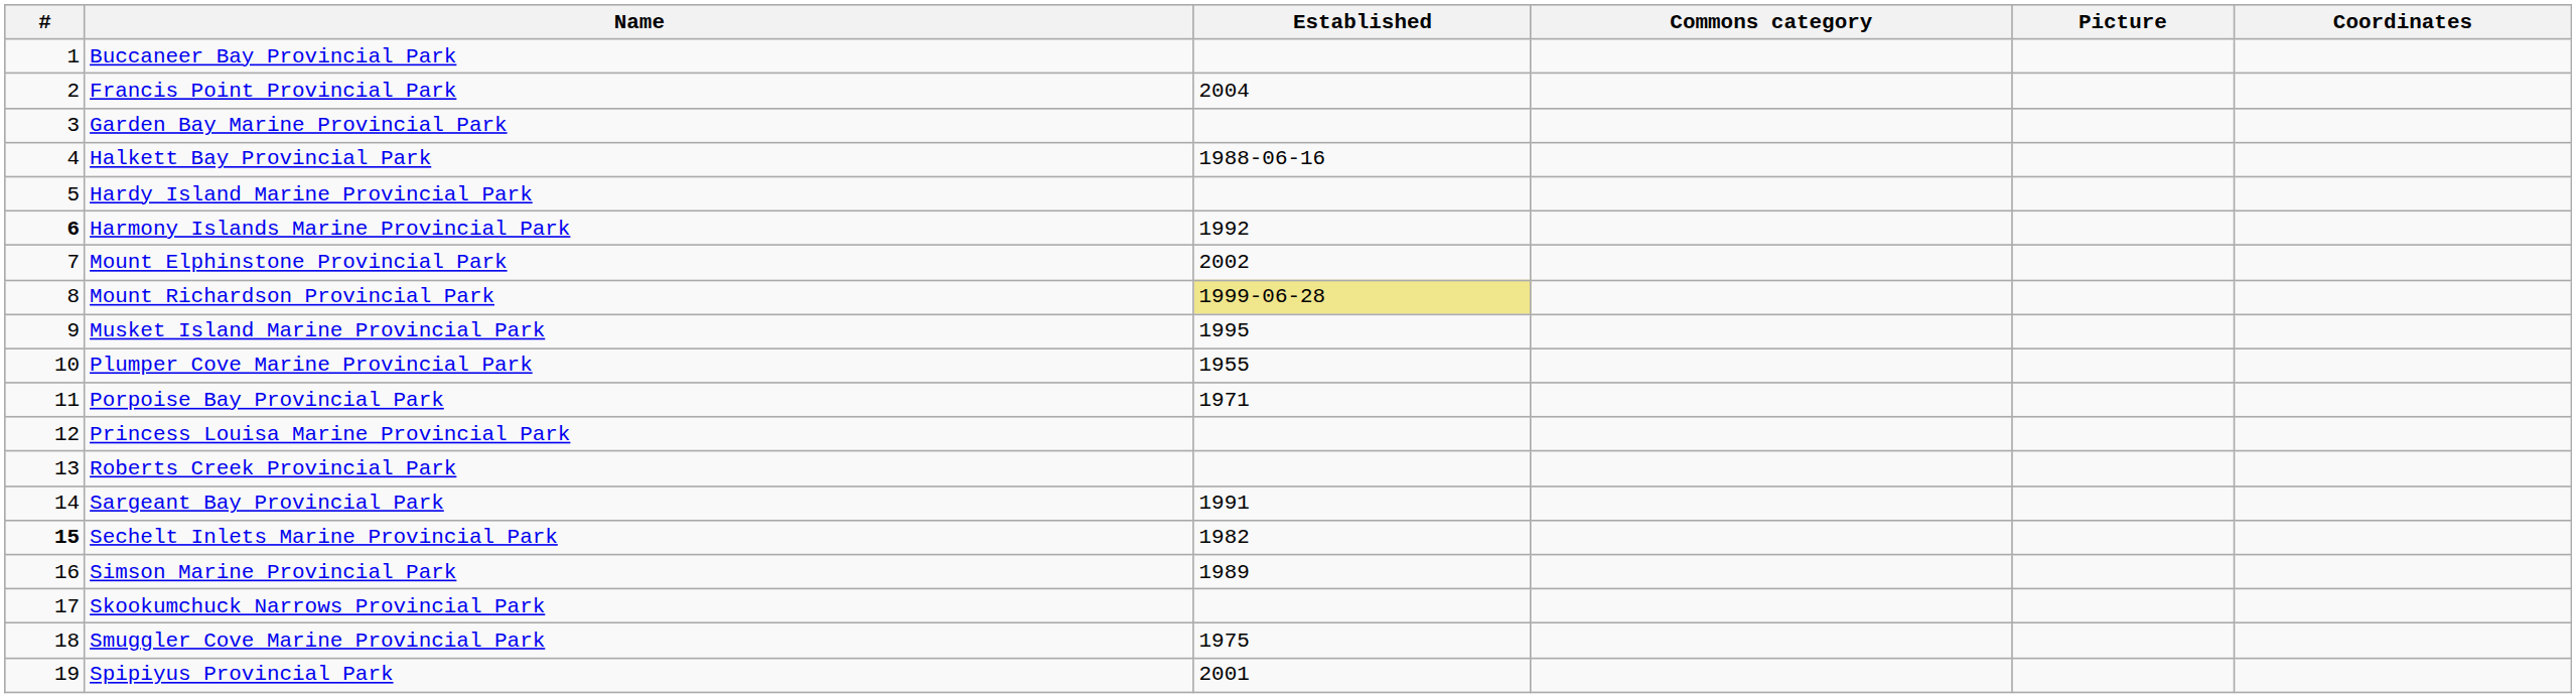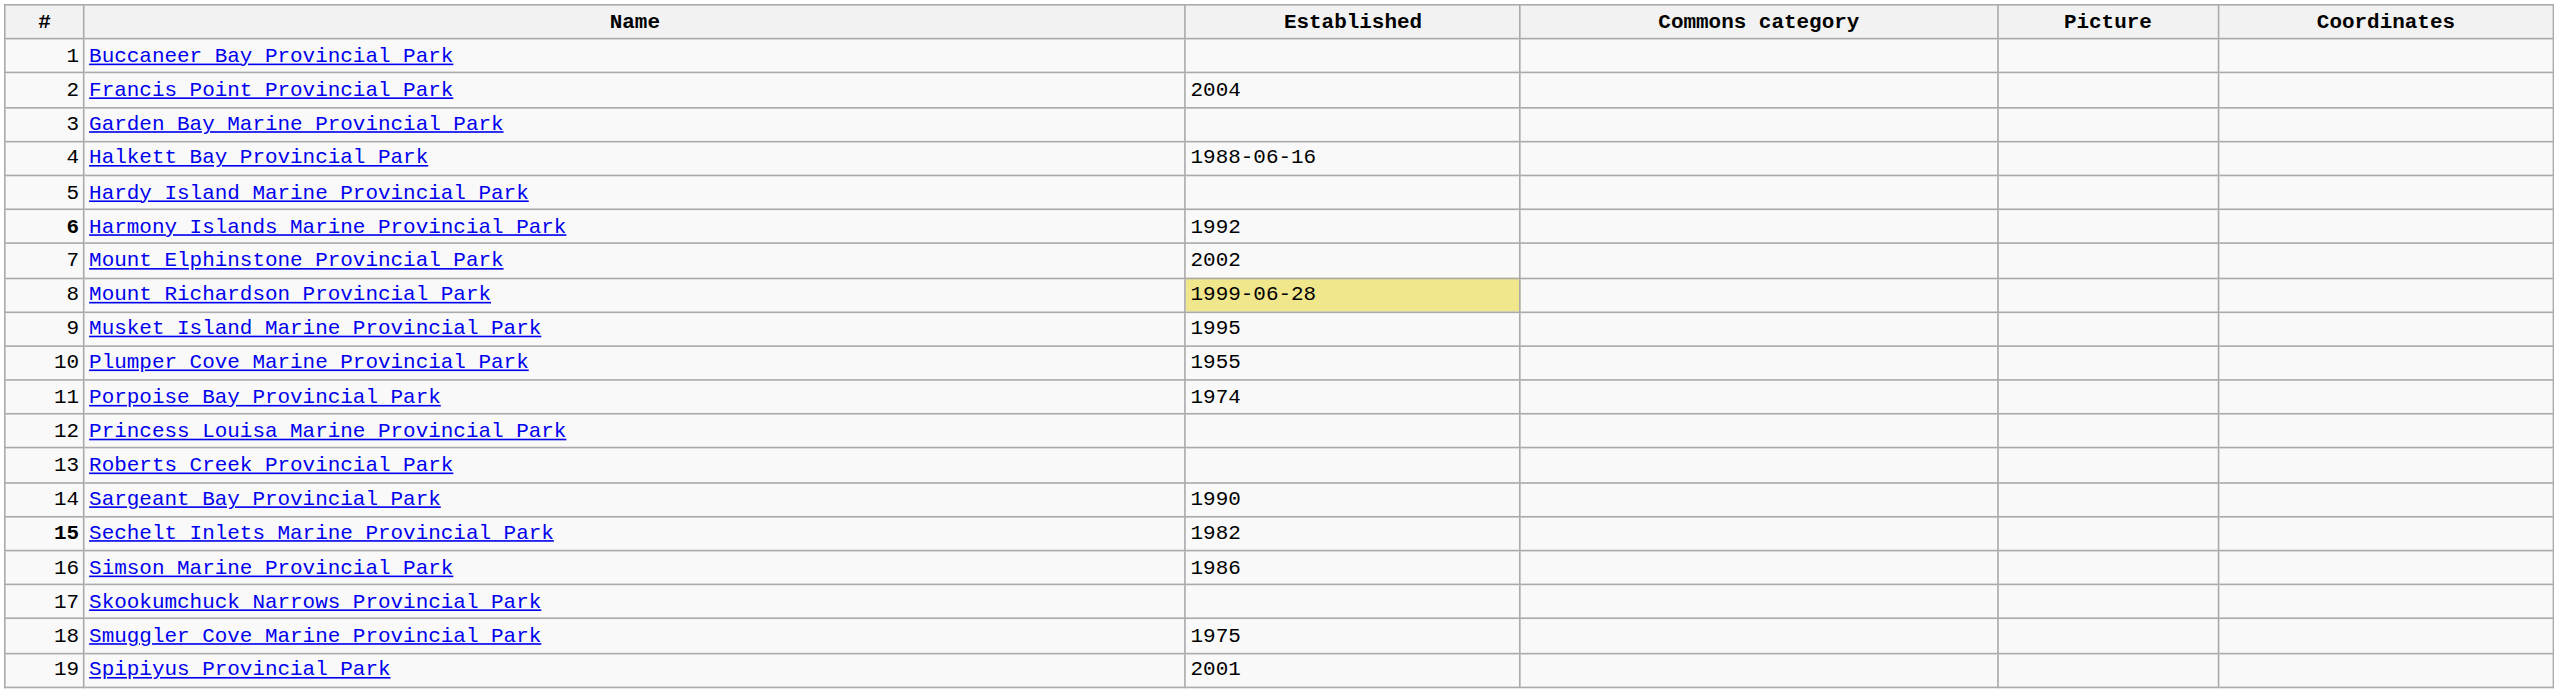 <table class='wikitable sortable' style="width:100%">
 <tr>
 <th>#</th>
 <th>Name</th>
 <th>Established</th>
 <th>Commons category</th>
 <th>Picture</th>
 <th>Coordinates</th>
 </tr>
 <tr>
 <td style='text-align:right'>1</td>
 <td><a href='#'>Buccaneer Bay Provincial Park</a></td>
 <td></td>
 <td></td>
 <td></td>
 <td></td>
 </tr>
 <tr>
 <td style='text-align:right'>2</td>
 <td><a href='#'>Francis Point Provincial Park</a></td>
 <td>2004</td>
 <td></td>
 <td></td>
 <td></td>
 </tr>
 <tr>
 <td style='text-align:right'>3</td>
 <td><a href='#'>Garden Bay Marine Provincial Park</a></td>
 <td></td>
 <td></td>
 <td></td>
 <td></td>
 </tr>
 <tr>
 <td style='text-align:right'>4</td>
 <td><a href='#'>Halkett Bay Provincial Park</a></td>
 <td>1988-06-16</td>
 <td></td>
 <td></td>
 <td></td>
 </tr>
 <tr>
 <td style='text-align:right'>5</td>
 <td><a href='#'>Hardy Island Marine Provincial Park</a></td>
 <td></td>
 <td></td>
 <td></td>
 <td></td>
 </tr>
 <tr>
 <td style='text-align:right'><strong>6</strong></td>
 <td><a href='#'>Harmony Islands Marine Provincial Park</a></td>
 <td>1992</td>
 <td></td>
 <td></td>
 <td></td>
 </tr>
 <tr>
 <td style='text-align:right'>7</td>
 <td><a href='#'>Mount Elphinstone Provincial Park</a></td>
 <td>2002</td>
 <td></td>
 <td></td>
 <td></td>
 </tr>
 <tr>
 <td style='text-align:right'>8</td>
 <td><a href='#'>Mount Richardson Provincial Park</a></td>
 <td style="background: khaki;">1999-06-28</td>
 <td></td>
 <td></td>
 <td></td>
 </tr>
 <tr>
 <td style='text-align:right'>9</td>
 <td><a href='#'>Musket Island Marine Provincial Park</a></td>
 <td>1995</td>
 <td></td>
 <td></td>
 <td></td>
 </tr>
 <tr>
 <td style='text-align:right'>10</td>
 <td><a href='#'>Plumper Cove Marine Provincial Park</a></td>
 <td>1955</td>
 <td></td>
 <td></td>
 <td></td>
 </tr>
 <tr>
 <td style='text-align:right'>11</td>
 <td><a href='#'>Porpoise Bay Provincial Park</a></td>
-<td>1971</td>
+<td>1974</td>
 <td></td>
 <td></td>
 <td></td>
 </tr>
 <tr>
 <td style='text-align:right'>12</td>
 <td><a href='#'>Princess Louisa Marine Provincial Park</a></td>
 <td></td>
 <td></td>
 <td></td>
 <td></td>
 </tr>
 <tr>
 <td style='text-align:right'>13</td>
 <td><a href='#'>Roberts Creek Provincial Park</a></td>
 <td></td>
 <td></td>
 <td></td>
 <td></td>
 </tr>
 <tr>
 <td style='text-align:right'>14</td>
 <td><a href='#'>Sargeant Bay Provincial Park</a></td>
-<td>1991</td>
+<td>1990</td>
 <td></td>
 <td></td>
 <td></td>
 </tr>
 <tr>
 <td style='text-align:right'><strong>15</strong></td>
 <td><a href='#'>Sechelt Inlets Marine Provincial Park</a></td>
 <td>1982</td>
 <td></td>
 <td></td>
 <td></td>
 </tr>
 <tr>
 <td style='text-align:right'>16</td>
 <td><a href='#'>Simson Marine Provincial Park</a></td>
-<td>1989</td>
+<td>1986</td>
 <td></td>
 <td></td>
 <td></td>
 </tr>
 <tr>
 <td style='text-align:right'>17</td>
 <td><a href='#'>Skookumchuck Narrows Provincial Park</a></td>
 <td></td>
 <td></td>
 <td></td>
 <td></td>
 </tr>
 <tr>
 <td style='text-align:right'>18</td>
 <td><a href='#'>Smuggler Cove Marine Provincial Park</a></td>
 <td>1975</td>
 <td></td>
 <td></td>
 <td></td>
 </tr>
 <tr>
 <td style='text-align:right'>19</td>
 <td><a href='#'>Spipiyus Provincial Park</a></td>
 <td>2001</td>
 <td></td>
 <td></td>
 <td></td>
 </tr>
 </table>
